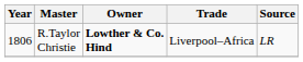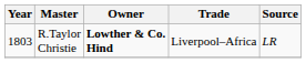 <table class=" wikitable">
 <tr>
 <th>Year</th>
 <th>Master</th>
 <th>Owner</th>
 <th>Trade</th>
 <th>Source</th>
 </tr>
 <tr>
-<td>1806</td>
+<td>1803</td>
 <td>R.Taylor<br>Christie</td>
 <td><strong>Lowther & Co.<br>Hind</strong></td>
 <td>Liverpool–Africa</td>
 <td><em>LR</em></td>
 </tr>
 <tr>
 </tr>
 </table>
